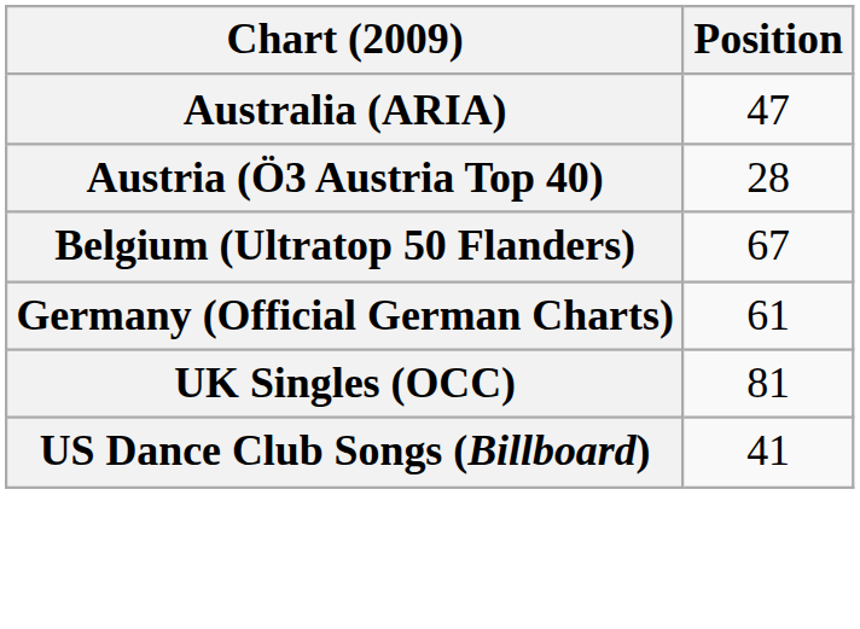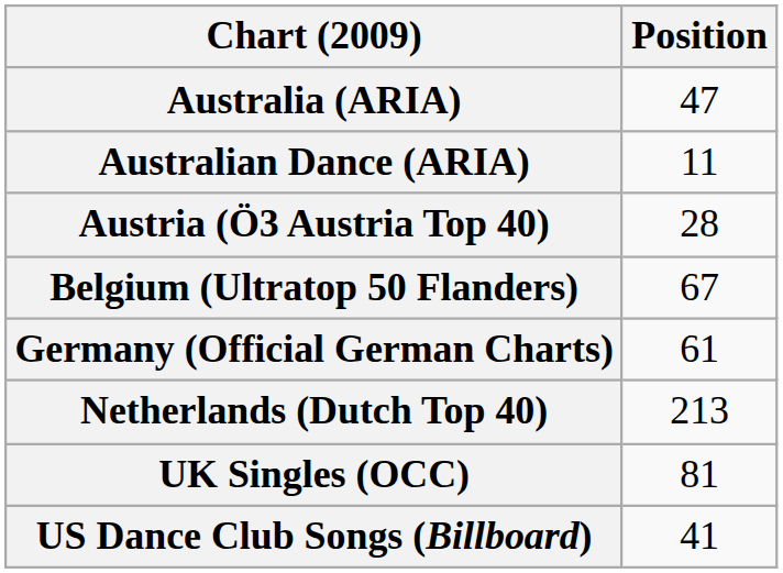 <table class="wikitable sortable plainrowheaders" style="text-align:center">
 <tr>
 <th scope="col">Chart (2009)</th>
 <th scope="col">Position</th>
 </tr>
 <tr>
 <th scope="row">Australia (ARIA)</th>
 <td>47</td>
+</tr>
+<tr>
+<th scope="row">Australian Dance (ARIA)</th>
+<td>11</td>
 </tr>
 <tr>
 <th scope="row">Austria (Ö3 Austria Top 40)</th>
 <td>28</td>
 </tr>
 <tr>
 <th scope="row">Belgium (Ultratop 50 Flanders)</th>
 <td>67</td>
 </tr>
 <tr>
 <th scope="row">Germany (Official German Charts)</th>
 <td>61</td>
 </tr>
 <tr>
+<th scope="row">Netherlands (Dutch Top 40)</th>
+<td>213</td>
+</tr>
+<tr>
 <th scope="row">UK Singles (OCC)</th>
 <td>81</td>
 </tr>
 <tr>
 <th scope="row">US Dance Club Songs (<em>Billboard</em>)</th>
 <td>41</td>
 </tr>
 </table>
